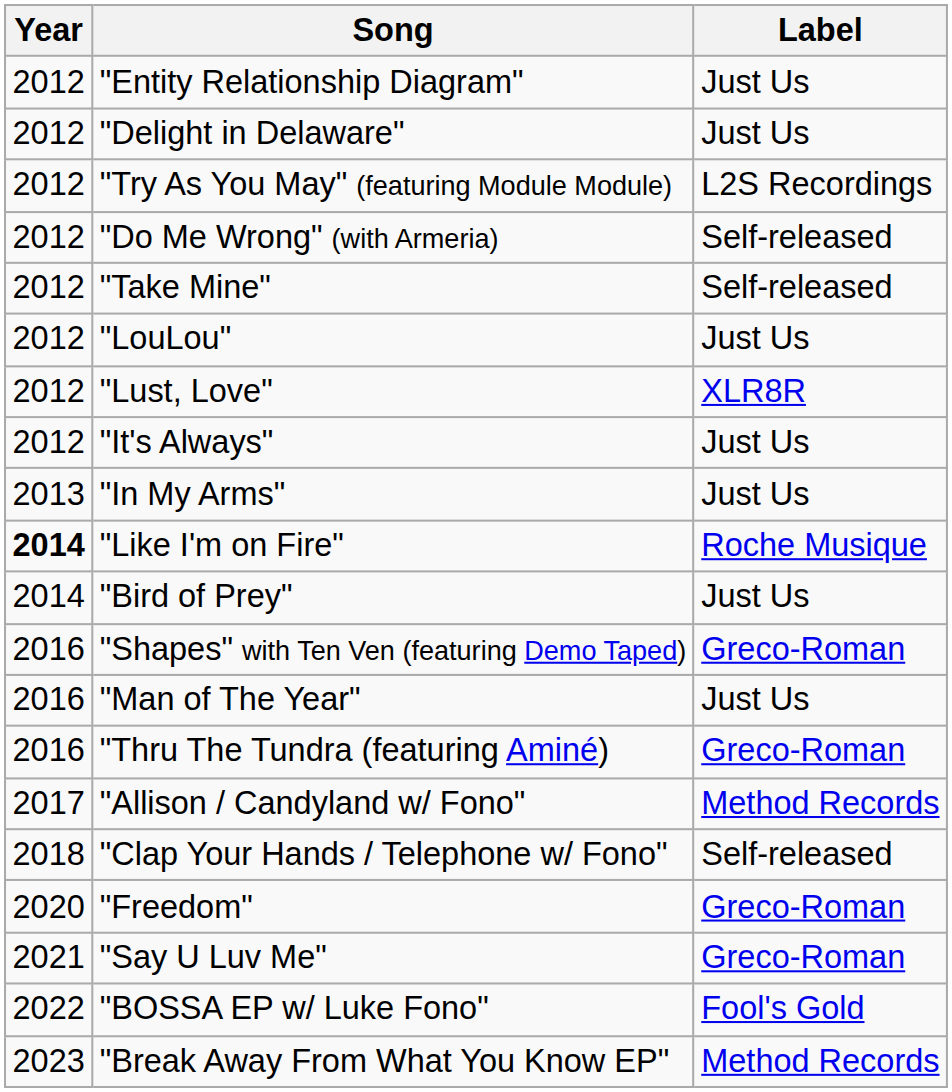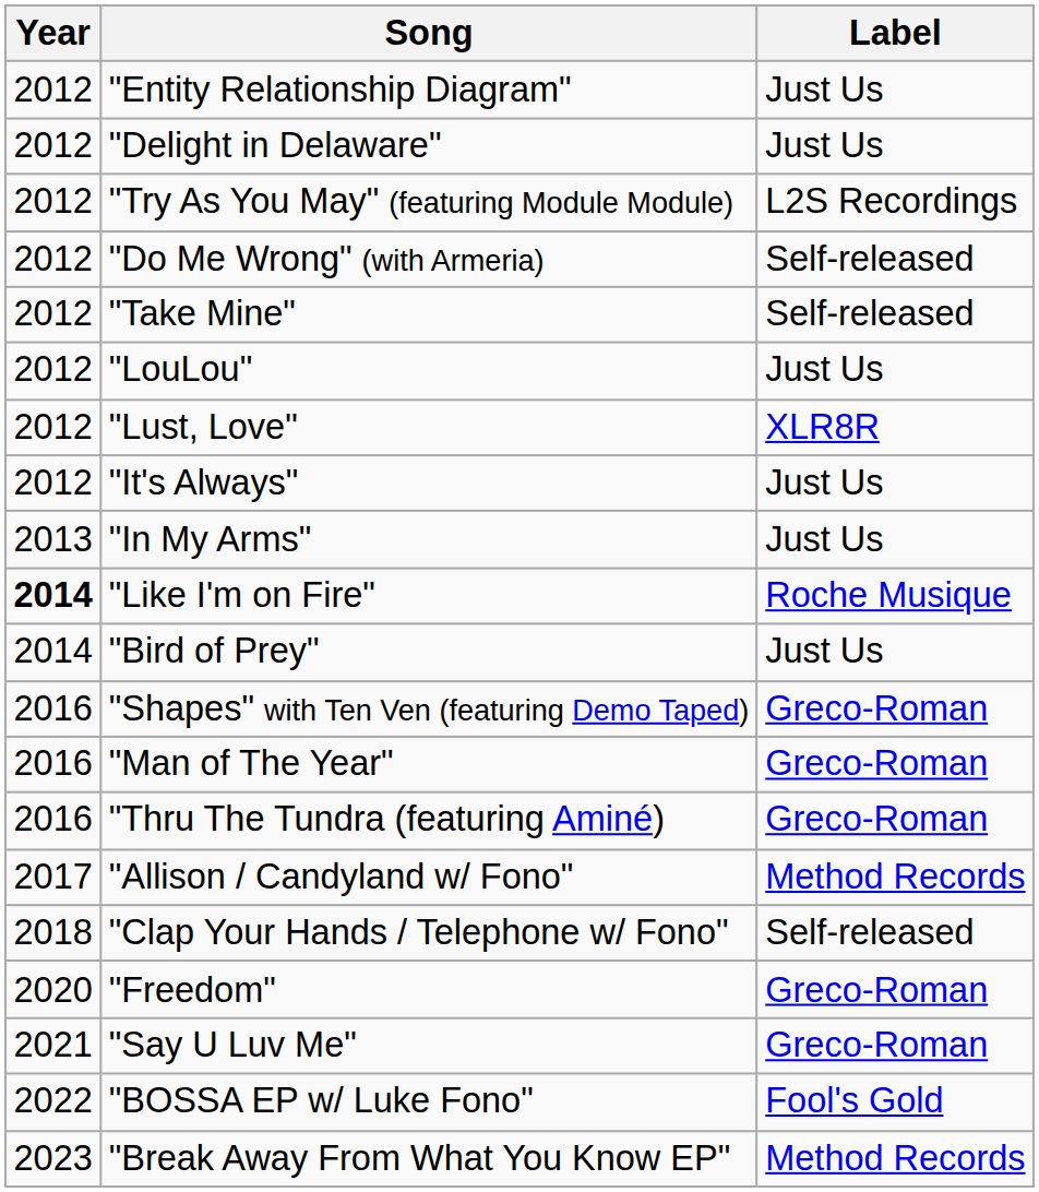 <table class="wikitable">
 <tr>
 <th>Year</th>
 <th>Song</th>
 <th>Label</th>
 </tr>
 <tr>
 <td>2012</td>
 <td>"Entity Relationship Diagram"</td>
 <td>Just Us</td>
 </tr>
 <tr>
 <td>2012</td>
 <td>"Delight in Delaware"</td>
 <td>Just Us</td>
 </tr>
 <tr>
 <td>2012</td>
 <td>"Try As You May" <small>(featuring Module Module)</small></td>
 <td>L2S Recordings</td>
 </tr>
 <tr>
 <td>2012</td>
 <td>"Do Me Wrong" <small>(with Armeria)</small></td>
 <td>Self-released</td>
 </tr>
 <tr>
 <td>2012</td>
 <td>"Take Mine"</td>
 <td>Self-released</td>
 </tr>
 <tr>
 <td>2012</td>
 <td>"LouLou"</td>
 <td>Just Us</td>
 </tr>
 <tr>
 <td>2012</td>
 <td>"Lust, Love"</td>
 <td><a href='#'>XLR8R</a></td>
 </tr>
 <tr>
 <td>2012</td>
 <td>"It's Always"</td>
 <td>Just Us</td>
 </tr>
 <tr>
 <td>2013</td>
 <td>"In My Arms"</td>
 <td>Just Us</td>
 </tr>
 <tr>
 <td><strong>2014</strong></td>
 <td>"Like I'm on Fire"</td>
 <td><a href='#'>Roche Musique</a></td>
 </tr>
 <tr>
 <td>2014</td>
 <td>"Bird of Prey"</td>
 <td>Just Us</td>
 </tr>
 <tr>
 <td>2016</td>
 <td>"Shapes" <small>with Ten Ven (featuring <a href='#'>Demo Taped</a>)</small></td>
 <td><a href='#'>Greco-Roman</a></td>
 </tr>
 <tr>
 <td>2016</td>
 <td>"Man of The Year"</td>
-<td>Just Us</td>
+<td><a href='#'>Greco-Roman</a></td>
 </tr>
 <tr>
 <td>2016</td>
 <td>"Thru The Tundra (featuring <a href='#'>Aminé</a>)</td>
 <td><a href='#'>Greco-Roman</a></td>
 </tr>
 <tr>
 <td>2017</td>
 <td>"Allison / Candyland w/ Fono"</td>
 <td><a href='#'>Method Records</a></td>
 </tr>
 <tr>
 <td>2018</td>
 <td>"Clap Your Hands / Telephone w/ Fono"</td>
 <td>Self-released</td>
 </tr>
 <tr>
 <td>2020</td>
 <td>"Freedom"</td>
 <td><a href='#'>Greco-Roman</a></td>
 </tr>
 <tr>
 <td>2021</td>
 <td>"Say U Luv Me"</td>
 <td><a href='#'>Greco-Roman</a></td>
 </tr>
 <tr>
 <td>2022</td>
 <td>"BOSSA EP w/ Luke Fono"</td>
 <td><a href='#'>Fool's Gold</a></td>
 </tr>
 <tr>
 <td>2023</td>
 <td>"Break Away From What You Know EP"</td>
 <td><a href='#'>Method Records</a></td>
 </tr>
 </table>
